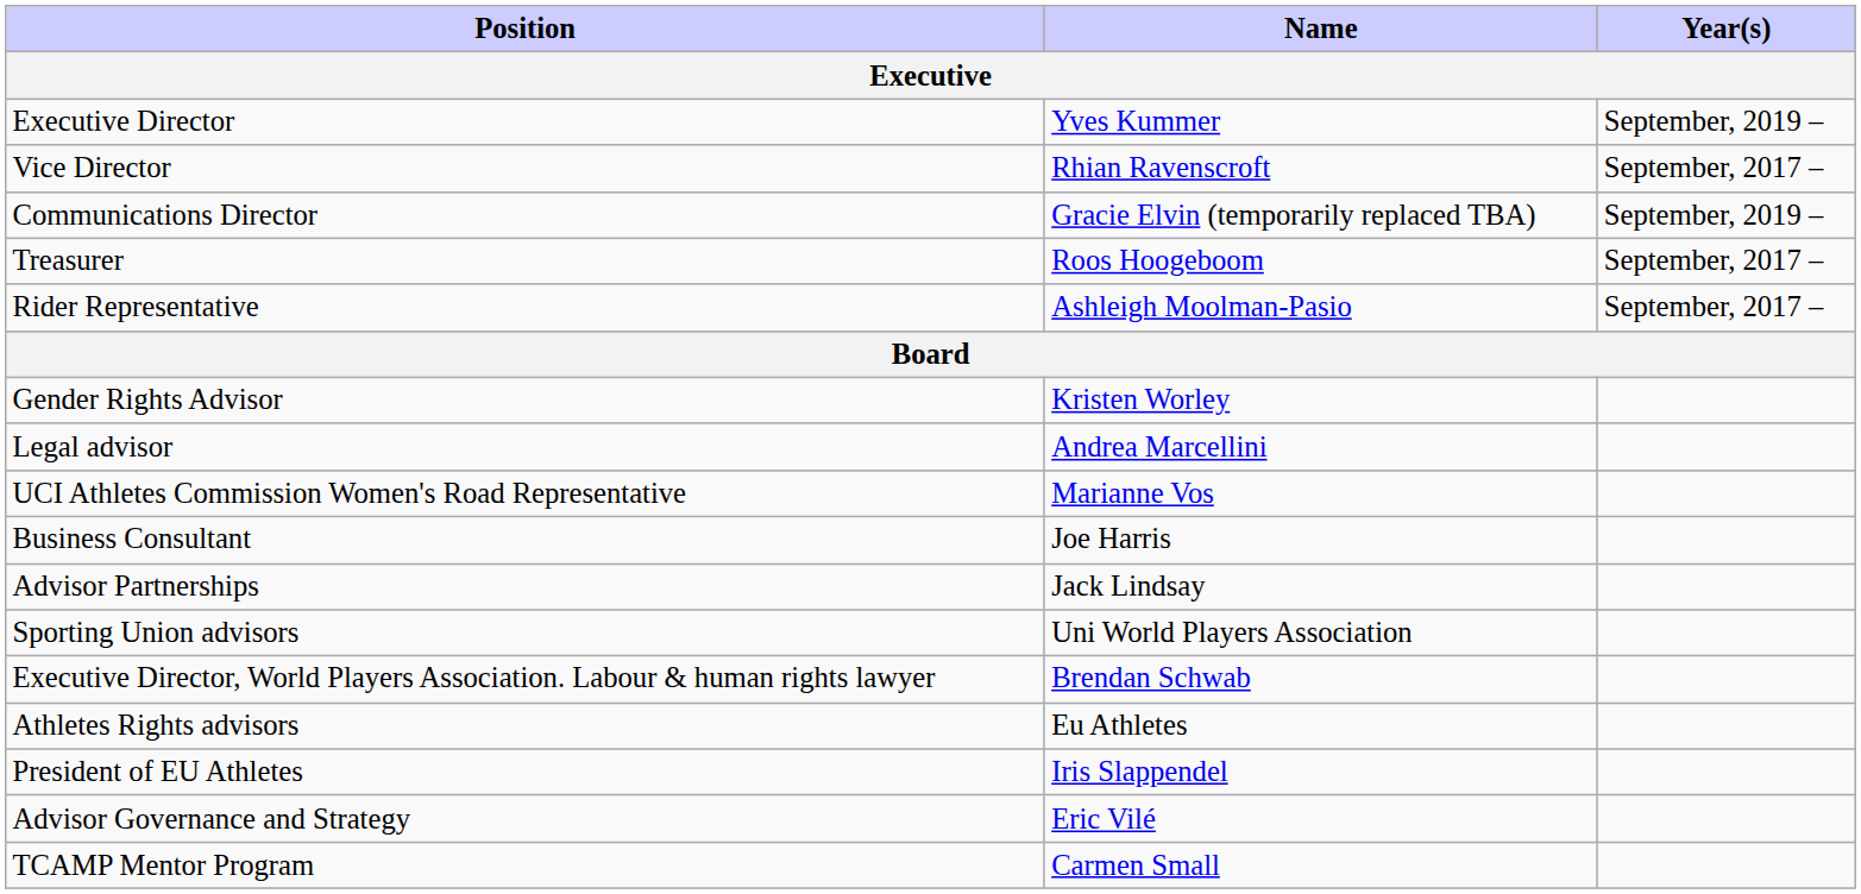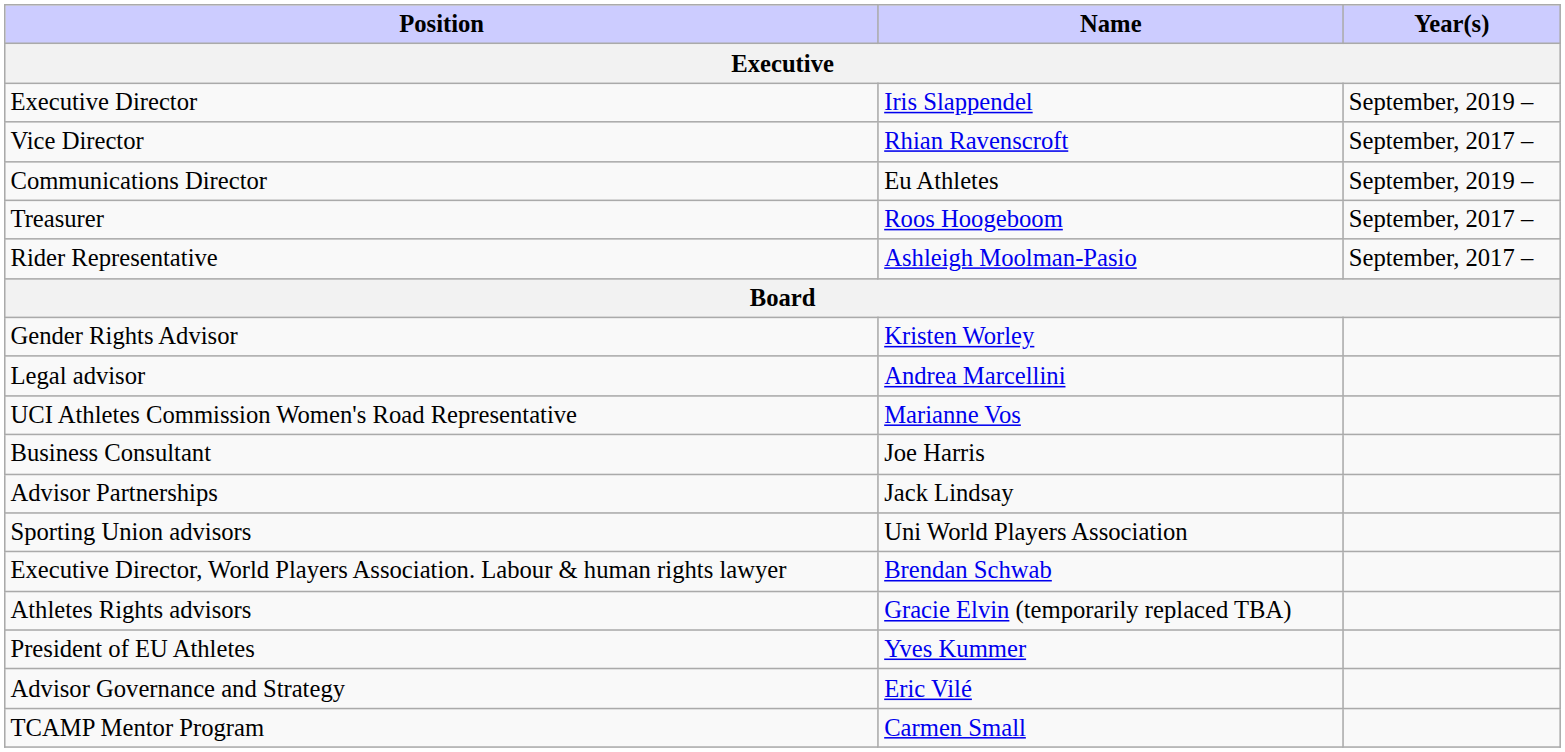 <table class="wikitable" style="width:80%;">
 <tr>
 <th style="background:#ccf;">Position</th>
 <th style="background:#ccf;">Name</th>
 <th style="background:#ccf;">Year(s)</th>
 </tr>
 <tr>
 <th colspan="10" center; background:#ccccff;><span><strong>Executive</strong></span></th>
 </tr>
 <tr>
 <td>Executive Director</td>
-<td><a href='#'>Yves Kummer</a></td>
+<td><a href='#'>Iris Slappendel</a></td>
 <td>September, 2019 –</td>
 </tr>
 <tr>
 <td>Vice Director</td>
 <td><a href='#'>Rhian Ravenscroft</a></td>
 <td>September, 2017 –</td>
 </tr>
 <tr>
 <td>Communications Director</td>
-<td><a href='#'>Gracie Elvin</a> (temporarily replaced TBA)</td>
+<td>Eu Athletes</td>
 <td>September, 2019 –</td>
 </tr>
 <tr>
 <td>Treasurer</td>
 <td><a href='#'>Roos Hoogeboom</a></td>
 <td>September, 2017 –</td>
 </tr>
 <tr>
 <td>Rider Representative</td>
 <td><a href='#'>Ashleigh Moolman-Pasio</a></td>
 <td>September, 2017 –</td>
 </tr>
 <tr>
 <th colspan="10" center; background:#ccccff;><span><strong>Board</strong></span></th>
 </tr>
 <tr>
 <td>Gender Rights Advisor</td>
 <td><a href='#'>Kristen Worley</a></td>
 <td></td>
 </tr>
 <tr>
 <td>Legal advisor</td>
 <td><a href='#'>Andrea Marcellini</a></td>
 <td></td>
 </tr>
 <tr>
 <td>UCI Athletes Commission Women's Road Representative</td>
 <td><a href='#'>Marianne Vos</a></td>
 <td></td>
 </tr>
 <tr>
 <td>Business Consultant</td>
 <td>Joe Harris</td>
 <td></td>
 </tr>
 <tr>
 <td>Advisor Partnerships</td>
 <td>Jack Lindsay</td>
 <td></td>
 </tr>
 <tr>
 <td>Sporting Union advisors</td>
 <td>Uni World Players Association</td>
 <td></td>
 </tr>
 <tr>
 <td>Executive Director, World Players Association. Labour & human rights lawyer</td>
 <td><a href='#'>Brendan Schwab</a></td>
 <td></td>
 </tr>
 <tr>
 <td>Athletes Rights advisors</td>
-<td>Eu Athletes</td>
+<td><a href='#'>Gracie Elvin</a> (temporarily replaced TBA)</td>
 <td></td>
 </tr>
 <tr>
 <td>President of EU Athletes</td>
-<td><a href='#'>Iris Slappendel</a></td>
+<td><a href='#'>Yves Kummer</a></td>
 <td></td>
 </tr>
 <tr>
 <td>Advisor Governance and Strategy</td>
 <td><a href='#'>Eric Vilé</a></td>
 <td></td>
 </tr>
 <tr>
 <td>TCAMP Mentor Program</td>
 <td><a href='#'>Carmen Small</a></td>
 <td></td>
 </tr>
 </table>
